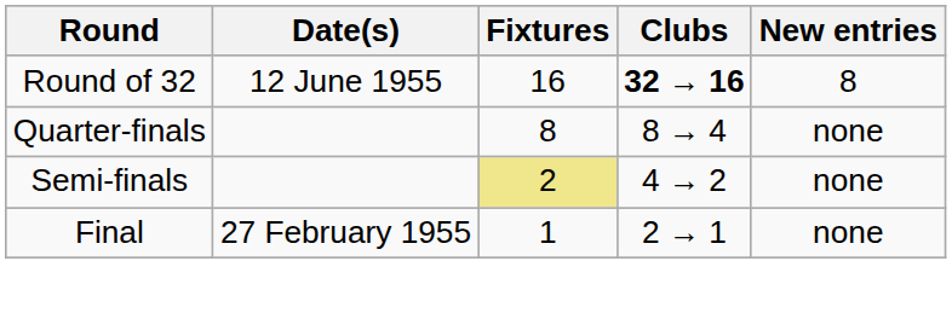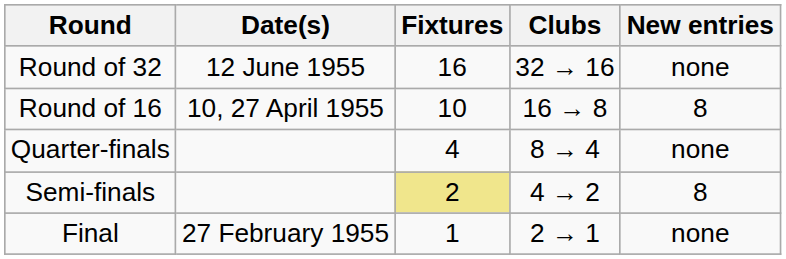 <table class="wikitable" style="text-align:center">
 <tr>
 <th>Round</th>
 <th>Date(s)</th>
 <th>Fixtures</th>
 <th>Clubs</th>
 <th>New entries</th>
 </tr>
 <tr>
 <td>Round of 32</td>
 <td>12 June 1955</td>
 <td>16</td>
-<td><strong>32 → 16</strong></td>
+<td>32 → 16</td>
+<td>none</td>
+</tr>
+<tr>
+<td>Round of 16</td>
+<td>10, 27 April 1955</td>
+<td>10</td>
+<td>16 → 8</td>
 <td>8</td>
 </tr>
 <tr>
 <td>Quarter-finals</td>
 <td></td>
-<td>8</td>
+<td>4</td>
 <td>8 → 4</td>
 <td>none</td>
 </tr>
 <tr>
 <td>Semi-finals</td>
 <td></td>
 <td style="background: khaki;">2</td>
 <td>4 → 2</td>
-<td>none</td>
+<td>8</td>
 </tr>
 <tr>
 <td>Final</td>
 <td>27 February 1955</td>
 <td>1</td>
 <td>2 → 1</td>
 <td>none</td>
 </tr>
 </table>
